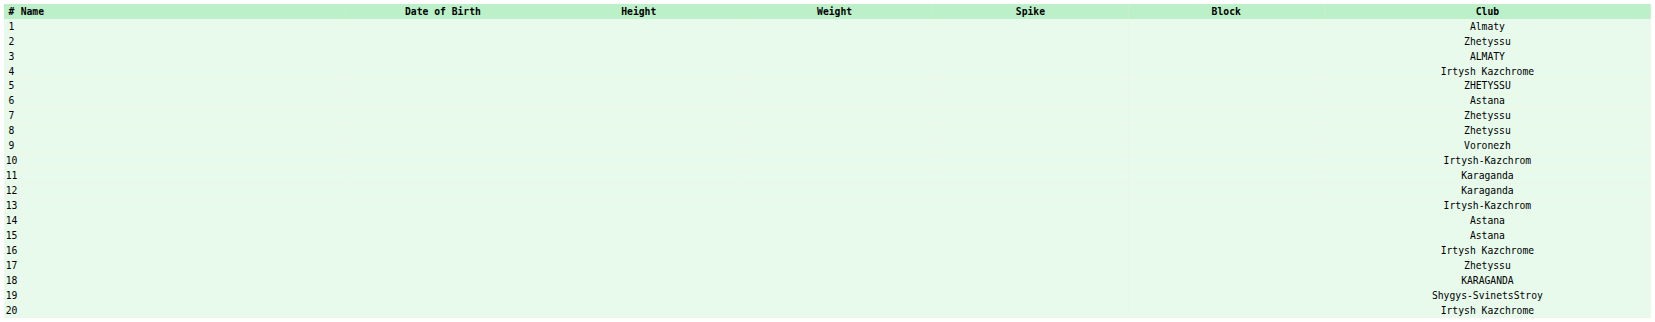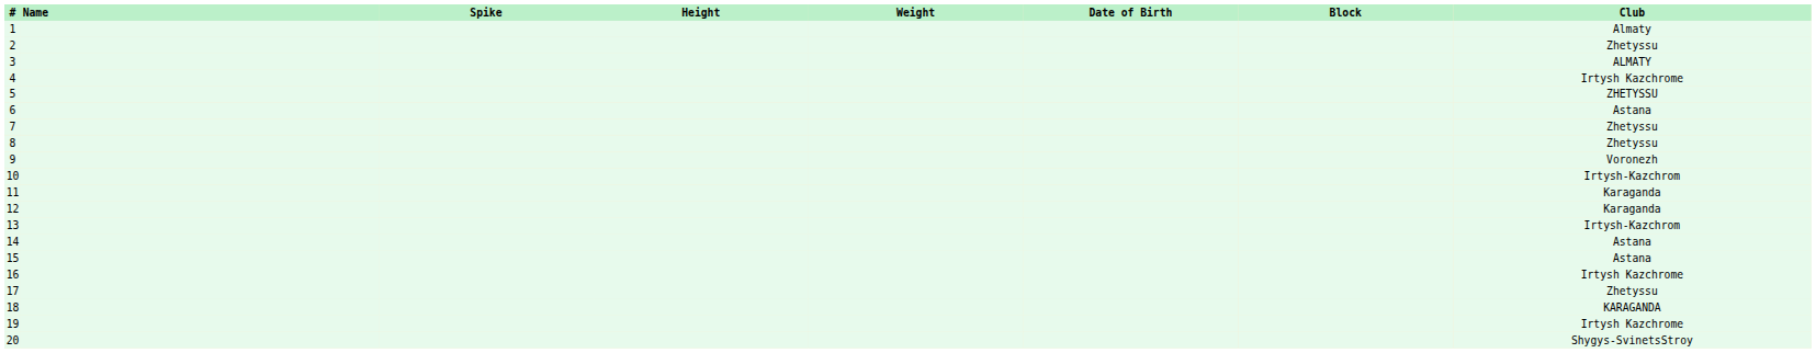 <table border=0 cellpadding=2 cellspacing=0  |- bgcolor=#FFECCE style="text-align:center; font-size:90%; width:100%">
 <tr bgcolor=#BBF0C9>
 <th>#</th>
 <th align=left width=20%>Name</th>
-<th width=12%>Date of Birth</th>
+<th width=12%>Spike</th>
 <th width=12%>Height</th>
 <th width=12%>Weight</th>
-<th width=12%>Spike</th>
+<th width=12%>Date of Birth</th>
 <th width=12%>Block</th>
 <th width=20%>Club</th>
 </tr>
 <tr bgcolor=#E7FAEC>
 <td>1</td>
 <td align=left></td>
-<td align=right></td>
 <td></td>
 <td></td>
 <td></td>
+<td align=right></td>
 <td></td>
 <td>Almaty</td>
 </tr>
 <tr bgcolor=#E7FAEC>
 <td>2</td>
 <td align=left></td>
-<td align=right></td>
 <td></td>
 <td></td>
 <td></td>
+<td align=right></td>
 <td></td>
 <td>Zhetyssu</td>
 </tr>
 <tr bgcolor=#E7FAEC>
 <td>3</td>
 <td align=left></td>
-<td align=right></td>
 <td></td>
 <td></td>
 <td></td>
+<td align=right></td>
 <td></td>
 <td>ALMATY</td>
 </tr>
 <tr bgcolor=#E7FAEC>
 <td>4</td>
 <td align=left></td>
-<td align=right></td>
 <td></td>
 <td></td>
 <td></td>
+<td align=right></td>
 <td></td>
 <td>Irtysh Kazchrome</td>
 </tr>
 <tr bgcolor=#E7FAEC>
 <td>5</td>
 <td align=left></td>
-<td align=right></td>
 <td></td>
 <td></td>
 <td></td>
+<td align=right></td>
 <td></td>
 <td>ZHETYSSU</td>
 </tr>
 <tr bgcolor=#E7FAEC>
 <td>6</td>
 <td align=left></td>
-<td align=right></td>
 <td></td>
 <td></td>
 <td></td>
+<td align=right></td>
 <td></td>
 <td>Astana</td>
 </tr>
 <tr bgcolor=#E7FAEC>
 <td>7</td>
 <td align=left></td>
-<td align=right></td>
 <td></td>
 <td></td>
 <td></td>
+<td align=right></td>
 <td></td>
 <td>Zhetyssu</td>
 </tr>
 <tr bgcolor=#E7FAEC>
 <td>8</td>
 <td align=left></td>
-<td align=right></td>
 <td></td>
 <td></td>
 <td></td>
+<td align=right></td>
 <td></td>
 <td>Zhetyssu</td>
 </tr>
 <tr bgcolor=#E7FAEC>
 <td>9</td>
 <td align=left></td>
-<td align=right></td>
 <td></td>
 <td></td>
 <td></td>
+<td align=right></td>
 <td></td>
 <td>Voronezh</td>
 </tr>
 <tr bgcolor=#E7FAEC>
 <td>10</td>
 <td align=left></td>
-<td align=right></td>
 <td></td>
 <td></td>
 <td></td>
+<td align=right></td>
 <td></td>
 <td>Irtysh-Kazchrom</td>
 </tr>
 <tr bgcolor=#E7FAEC>
 <td>11</td>
 <td align=left></td>
-<td align=right></td>
 <td></td>
 <td></td>
 <td></td>
+<td align=right></td>
 <td></td>
 <td>Karaganda</td>
 </tr>
 <tr bgcolor=#E7FAEC>
 <td>12</td>
 <td align=left></td>
-<td align=right></td>
 <td></td>
 <td></td>
 <td></td>
+<td align=right></td>
 <td></td>
 <td>Karaganda</td>
 </tr>
 <tr bgcolor=#E7FAEC>
 <td>13</td>
 <td align=left></td>
-<td align=right></td>
 <td></td>
 <td></td>
 <td></td>
+<td align=right></td>
 <td></td>
 <td>Irtysh-Kazchrom</td>
 </tr>
 <tr bgcolor=#E7FAEC>
 <td>14</td>
 <td align=left></td>
-<td align=right></td>
 <td></td>
 <td></td>
 <td></td>
+<td align=right></td>
 <td></td>
 <td>Astana</td>
 </tr>
 <tr bgcolor=#E7FAEC>
 <td>15</td>
 <td align=left></td>
-<td align=right></td>
 <td></td>
 <td></td>
 <td></td>
+<td align=right></td>
 <td></td>
 <td>Astana</td>
 </tr>
 <tr bgcolor=#E7FAEC>
 <td>16</td>
 <td align=left></td>
-<td align=right></td>
 <td></td>
 <td></td>
 <td></td>
+<td align=right></td>
 <td></td>
 <td>Irtysh Kazchrome</td>
 </tr>
 <tr bgcolor=#E7FAEC>
 <td>17</td>
 <td align=left></td>
-<td align=right></td>
 <td></td>
 <td></td>
 <td></td>
+<td align=right></td>
 <td></td>
 <td>Zhetyssu</td>
 </tr>
 <tr bgcolor=#E7FAEC>
 <td>18</td>
 <td align=left></td>
-<td align=right></td>
 <td></td>
 <td></td>
 <td></td>
+<td align=right></td>
 <td></td>
 <td>KARAGANDA</td>
 </tr>
 <tr bgcolor=#E7FAEC>
 <td>19</td>
 <td align=left></td>
-<td align=right></td>
 <td></td>
 <td></td>
 <td></td>
+<td align=right></td>
 <td></td>
-<td>Shygys-SvinetsStroy</td>
+<td>Irtysh Kazchrome</td>
 </tr>
 <tr bgcolor=#E7FAEC>
 <td>20</td>
 <td align=left></td>
-<td align=right></td>
 <td></td>
 <td></td>
 <td></td>
+<td align=right></td>
 <td></td>
-<td>Irtysh Kazchrome</td>
+<td>Shygys-SvinetsStroy</td>
 </tr>
 </table>
